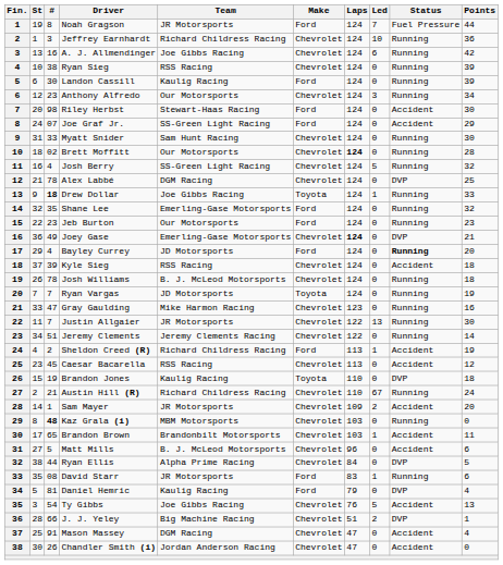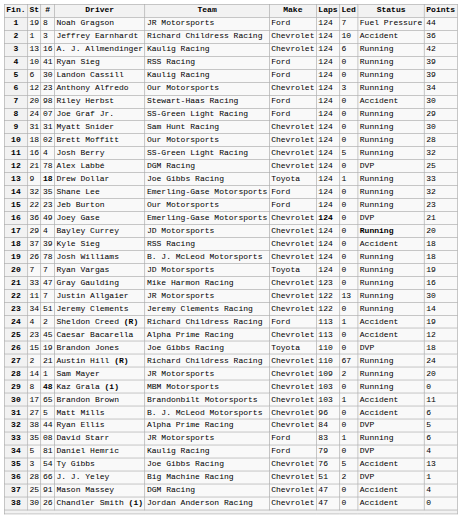 <table class="wikitable" style="font-size:95%">
 <tr>
 <th>Fin.</th>
 <th>St</th>
 <th>#</th>
 <th>Driver</th>
 <th>Team</th>
 <th>Make</th>
 <th>Laps</th>
 <th>Led</th>
 <th>Status</th>
 <th>Points</th>
 </tr>
 <tr>
 <th>1</th>
 <td>19</td>
 <td>8</td>
 <td>Noah Gragson</td>
 <td>JR Motorsports</td>
 <td>Ford</td>
 <td>124</td>
 <td>7</td>
 <td>Fuel Pressure</td>
 <td>44</td>
 </tr>
 <tr>
 <th>2</th>
 <td>1</td>
 <td>3</td>
 <td>Jeffrey Earnhardt</td>
 <td>Richard Childress Racing</td>
 <td>Chevrolet</td>
 <td>124</td>
 <td>10</td>
-<td>Running</td>
+<td>Accident</td>
 <td>36</td>
 </tr>
 <tr>
 <th>3</th>
 <td>13</td>
 <td>16</td>
 <td>A. J. Allmendinger</td>
-<td>Joe Gibbs Racing</td>
+<td>Kaulig Racing</td>
 <td>Chevrolet</td>
 <td>124</td>
 <td>6</td>
 <td>Running</td>
 <td>42</td>
 </tr>
 <tr>
 <th>4</th>
 <td>10</td>
-<td>38</td>
+<td>41</td>
 <td>Ryan Sieg</td>
 <td>RSS Racing</td>
-<td>Chevrolet</td>
+<td>Ford</td>
 <td>124</td>
 <td>0</td>
 <td>Running</td>
 <td>39</td>
 </tr>
 <tr>
 <th>5</th>
 <td>6</td>
 <td>30</td>
 <td>Landon Cassill</td>
 <td>Kaulig Racing</td>
 <td>Ford</td>
 <td>124</td>
 <td>0</td>
 <td>Running</td>
 <td>39</td>
 </tr>
 <tr>
 <th>6</th>
 <td>12</td>
 <td>23</td>
 <td>Anthony Alfredo</td>
 <td>Our Motorsports</td>
 <td>Chevrolet</td>
 <td>124</td>
 <td>3</td>
 <td>Running</td>
 <td>34</td>
 </tr>
 <tr>
 <th>7</th>
 <td>20</td>
 <td>98</td>
 <td>Riley Herbst</td>
 <td>Stewart-Haas Racing</td>
 <td>Ford</td>
 <td>124</td>
 <td>0</td>
 <td>Accident</td>
 <td>30</td>
 </tr>
 <tr>
 <th>8</th>
 <td>24</td>
 <td>07</td>
 <td>Joe Graf Jr.</td>
 <td>SS-Green Light Racing</td>
 <td>Ford</td>
 <td>124</td>
 <td>0</td>
-<td>Accident</td>
+<td>Running</td>
 <td>29</td>
 </tr>
 <tr>
 <th>9</th>
 <td>31</td>
-<td>33</td>
+<td>31</td>
 <td>Myatt Snider</td>
 <td>Sam Hunt Racing</td>
 <td>Chevrolet</td>
 <td>124</td>
 <td>0</td>
 <td>Running</td>
 <td>30</td>
 </tr>
 <tr>
 <th>10</th>
 <td>18</td>
 <td>02</td>
 <td>Brett Moffitt</td>
 <td>Our Motorsports</td>
 <td>Chevrolet</td>
-<td><strong>124</strong></td>
+<td>124</td>
 <td>0</td>
 <td>Running</td>
 <td>28</td>
 </tr>
 <tr>
 <th>11</th>
 <td>16</td>
 <td>4</td>
 <td>Josh Berry</td>
 <td>SS-Green Light Racing</td>
 <td>Chevrolet</td>
 <td>124</td>
 <td>5</td>
 <td>Running</td>
 <td>32</td>
 </tr>
 <tr>
 <th>12</th>
 <td>21</td>
 <td>78</td>
 <td>Alex Labbé</td>
 <td>DGM Racing</td>
 <td>Chevrolet</td>
 <td>124</td>
 <td>0</td>
 <td>DVP</td>
 <td>25</td>
 </tr>
 <tr>
 <th>13</th>
 <td>9</td>
 <td><strong>18</strong></td>
 <td>Drew Dollar</td>
 <td>Joe Gibbs Racing</td>
 <td>Toyota</td>
 <td>124</td>
 <td>1</td>
 <td>Running</td>
 <td>33</td>
 </tr>
 <tr>
 <th>14</th>
 <td>32</td>
 <td>35</td>
 <td>Shane Lee</td>
 <td>Emerling-Gase Motorsports</td>
 <td>Ford</td>
 <td>124</td>
 <td>0</td>
 <td>Running</td>
 <td>32</td>
 </tr>
 <tr>
 <th>15</th>
 <td>22</td>
 <td>23</td>
 <td>Jeb Burton</td>
 <td>Our Motorsports</td>
 <td>Ford</td>
 <td>124</td>
 <td>0</td>
 <td>Running</td>
 <td>23</td>
 </tr>
 <tr>
 <th>16</th>
 <td>36</td>
 <td>49</td>
 <td>Joey Gase</td>
 <td>Emerling-Gase Motorsports</td>
 <td>Chevrolet</td>
 <td><strong>124</strong></td>
 <td>0</td>
 <td>DVP</td>
 <td>21</td>
 </tr>
 <tr>
 <th>17</th>
 <td>29</td>
 <td>4</td>
 <td>Bayley Currey</td>
 <td>JD Motorsports</td>
-<td>Ford</td>
+<td>Chevrolet</td>
 <td>124</td>
 <td>0</td>
 <td><strong>Running</strong></td>
 <td>20</td>
 </tr>
 <tr>
 <th>18</th>
 <td>37</td>
 <td>39</td>
 <td>Kyle Sieg</td>
 <td>RSS Racing</td>
 <td>Chevrolet</td>
 <td>124</td>
 <td>0</td>
 <td>Accident</td>
 <td>18</td>
 </tr>
 <tr>
 <th>19</th>
 <td>26</td>
 <td>78</td>
 <td>Josh Williams</td>
 <td>B. J. McLeod Motorsports</td>
 <td>Chevrolet</td>
 <td>124</td>
 <td>0</td>
 <td>Running</td>
 <td>18</td>
 </tr>
 <tr>
 <th>20</th>
 <td>7</td>
 <td>7</td>
 <td>Ryan Vargas</td>
 <td>JD Motorsports</td>
 <td>Toyota</td>
 <td>124</td>
 <td>0</td>
 <td>Running</td>
 <td>19</td>
 </tr>
 <tr>
 <th>21</th>
 <td>33</td>
 <td>47</td>
 <td>Gray Gaulding</td>
 <td>Mike Harmon Racing</td>
 <td>Chevrolet</td>
 <td>123</td>
 <td>0</td>
 <td>Running</td>
 <td>16</td>
 </tr>
 <tr>
 <th>22</th>
 <td>11</td>
 <td>7</td>
 <td>Justin Allgaier</td>
 <td>JR Motorsports</td>
 <td>Chevrolet</td>
 <td>122</td>
 <td>13</td>
 <td>Running</td>
 <td>30</td>
 </tr>
 <tr>
 <th>23</th>
 <td>34</td>
 <td>51</td>
 <td>Jeremy Clements</td>
 <td>Jeremy Clements Racing</td>
 <td>Chevrolet</td>
 <td>122</td>
 <td>0</td>
 <td>Running</td>
 <td>14</td>
 </tr>
 <tr>
 <th>24</th>
 <td>4</td>
 <td>2</td>
 <td>Sheldon Creed <strong>(R)</strong></td>
 <td>Richard Childress Racing</td>
 <td>Ford</td>
 <td>113</td>
 <td>1</td>
 <td>Accident</td>
 <td>19</td>
 </tr>
 <tr>
 <th>25</th>
 <td>23</td>
 <td>45</td>
 <td>Caesar Bacarella</td>
-<td>RSS Racing</td>
+<td>Alpha Prime Racing</td>
 <td>Chevrolet</td>
 <td>113</td>
 <td>0</td>
 <td>Accident</td>
 <td>12</td>
 </tr>
 <tr>
 <th>26</th>
 <td>15</td>
 <td>19</td>
 <td>Brandon Jones</td>
-<td>Kaulig Racing</td>
+<td>Joe Gibbs Racing</td>
 <td>Toyota</td>
 <td>110</td>
 <td>0</td>
 <td>DVP</td>
 <td>18</td>
 </tr>
 <tr>
 <th>27</th>
 <td>2</td>
 <td>21</td>
 <td>Austin Hill <strong>(R)</strong></td>
 <td>Richard Childress Racing</td>
 <td>Chevrolet</td>
 <td>110</td>
 <td>67</td>
 <td>Running</td>
 <td>24</td>
 </tr>
 <tr>
 <th>28</th>
 <td>14</td>
 <td>1</td>
 <td>Sam Mayer</td>
 <td>JR Motorsports</td>
 <td>Chevrolet</td>
 <td>109</td>
 <td>2</td>
-<td>Accident</td>
+<td>Running</td>
 <td>20</td>
 </tr>
 <tr>
 <th>29</th>
 <td>8</td>
 <td><strong>48</strong></td>
 <td>Kaz Grala <strong>(i)</strong></td>
 <td>MBM Motorsports</td>
 <td>Chevrolet</td>
 <td>103</td>
 <td>0</td>
 <td>Running</td>
 <td>0</td>
 </tr>
 <tr>
 <th>30</th>
 <td>17</td>
 <td>65</td>
 <td>Brandon Brown</td>
 <td>Brandonbilt Motorsports</td>
 <td>Chevrolet</td>
 <td>103</td>
 <td>1</td>
 <td>Accident</td>
 <td>11</td>
 </tr>
 <tr>
 <th>31</th>
 <td>27</td>
 <td>5</td>
 <td>Matt Mills</td>
 <td>B. J. McLeod Motorsports</td>
 <td>Chevrolet</td>
 <td>96</td>
 <td>0</td>
 <td>Accident</td>
 <td>6</td>
 </tr>
 <tr>
 <th>32</th>
 <td>38</td>
 <td>44</td>
 <td>Ryan Ellis</td>
 <td>Alpha Prime Racing</td>
 <td>Chevrolet</td>
 <td>84</td>
 <td>0</td>
 <td>DVP</td>
 <td>5</td>
 </tr>
 <tr>
 <th>33</th>
 <td>35</td>
 <td>08</td>
 <td>David Starr</td>
 <td>JR Motorsports</td>
 <td>Ford</td>
 <td>83</td>
 <td>1</td>
 <td>Running</td>
 <td>6</td>
 </tr>
 <tr>
 <th>34</th>
 <td>5</td>
 <td>81</td>
 <td>Daniel Hemric</td>
 <td>Kaulig Racing</td>
 <td>Ford</td>
 <td>79</td>
 <td>0</td>
 <td>DVP</td>
 <td>4</td>
 </tr>
 <tr>
 <th>35</th>
 <td>3</td>
 <td>54</td>
 <td>Ty Gibbs</td>
 <td>Joe Gibbs Racing</td>
 <td>Chevrolet</td>
 <td>76</td>
 <td>5</td>
 <td>Accident</td>
 <td>13</td>
 </tr>
 <tr>
 <th>36</th>
 <td>28</td>
 <td>66</td>
 <td>J. J. Yeley</td>
 <td>Big Machine Racing</td>
 <td>Chevrolet</td>
 <td>51</td>
 <td>2</td>
 <td>DVP</td>
 <td>1</td>
 </tr>
 <tr>
 <th>37</th>
 <td>25</td>
 <td>91</td>
 <td>Mason Massey</td>
 <td>DGM Racing</td>
 <td>Chevrolet</td>
 <td>47</td>
 <td>0</td>
 <td>Accident</td>
 <td>4</td>
 </tr>
 <tr>
 <th>38</th>
 <td>30</td>
 <td>26</td>
 <td>Chandler Smith <strong>(i)</strong></td>
 <td>Jordan Anderson Racing</td>
 <td>Chevrolet</td>
 <td>47</td>
 <td>0</td>
 <td>Accident</td>
 <td>0</td>
 </tr>
 <tr>
 <th colspan="10"></th>
 </tr>
 </table>
